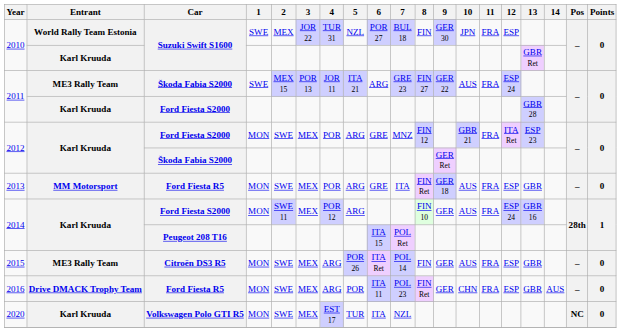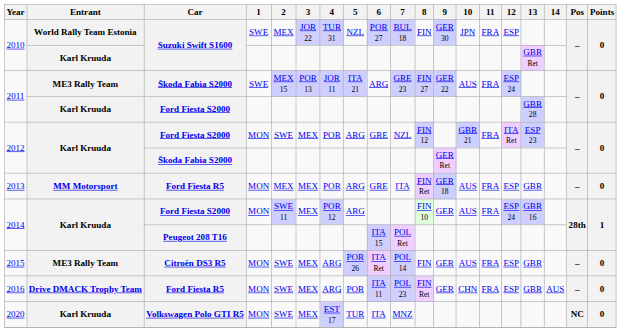 <table class="wikitable" border="1" style="text-align:center; font-size:90%;">
 <tr>
 <th>Year</th>
 <th>Entrant</th>
 <th>Car</th>
 <th>1</th>
 <th>2</th>
 <th>3</th>
 <th>4</th>
 <th>5</th>
 <th>6</th>
 <th>7</th>
 <th>8</th>
 <th>9</th>
 <th>10</th>
 <th>11</th>
 <th>12</th>
 <th>13</th>
 <th>14</th>
 <th>Pos</th>
 <th>Points</th>
 </tr>
 <tr>
 <td rowspan=2><a href='#'>2010</a></td>
 <th>World Rally Team Estonia</th>
 <th rowspan=2><a href='#'>Suzuki Swift S1600</a></th>
 <td><a href='#'>SWE</a></td>
 <td><a href='#'>MEX</a></td>
 <td style="background:#CFCFFF;"><a href='#'>JOR</a><br><small>22</small></td>
 <td style="background:#CFCFFF;"><a href='#'>TUR</a><br><small>31</small></td>
 <td><a href='#'>NZL</a></td>
 <td style="background:#CFCFFF;"><a href='#'>POR</a><br><small>27</small></td>
 <td style="background:#CFCFFF;"><a href='#'>BUL</a><br><small>18</small></td>
 <td><a href='#'>FIN</a></td>
 <td style="background:#CFCFFF;"><a href='#'>GER</a><br><small>30</small></td>
 <td><a href='#'>JPN</a></td>
 <td><a href='#'>FRA</a></td>
 <td><a href='#'>ESP</a></td>
 <td></td>
 <td></td>
 <th rowspan=2>–</th>
 <th rowspan=2>0</th>
 </tr>
 <tr>
 <th>Karl Kruuda</th>
 <td></td>
 <td></td>
 <td></td>
 <td></td>
 <td></td>
 <td></td>
 <td></td>
 <td></td>
 <td></td>
 <td></td>
 <td></td>
 <td></td>
 <td style="background:#EFCFFF;"><a href='#'>GBR</a><br><small>Ret</small></td>
 <td></td>
 </tr>
 <tr>
 <td rowspan=2><a href='#'>2011</a></td>
 <th>ME3 Rally Team</th>
 <th><a href='#'>Škoda Fabia S2000</a></th>
 <td><a href='#'>SWE</a></td>
 <td style="background:#CFCFFF;"><a href='#'>MEX</a><br><small>15</small></td>
 <td style="background:#CFCFFF;"><a href='#'>POR</a><br><small>13</small></td>
 <td style="background:#CFCFFF;"><a href='#'>JOR</a><br><small>11</small></td>
 <td style="background:#CFCFFF;"><a href='#'>ITA</a><br><small>21</small></td>
 <td><a href='#'>ARG</a></td>
 <td style="background:#CFCFFF;"><a href='#'>GRE</a><br><small>23</small></td>
 <td style="background:#CFCFFF;"><a href='#'>FIN</a><br><small>27</small></td>
 <td style="background:#CFCFFF;"><a href='#'>GER</a><br><small>22</small></td>
 <td><a href='#'>AUS</a></td>
 <td><a href='#'>FRA</a></td>
 <td style="background:#CFCFFF;"><a href='#'>ESP</a><br><small>24</small></td>
 <td></td>
 <td></td>
 <th rowspan=2>–</th>
 <th rowspan=2>0</th>
 </tr>
 <tr>
 <th>Karl Kruuda</th>
 <th><a href='#'>Ford Fiesta S2000</a></th>
 <td></td>
 <td></td>
 <td></td>
 <td></td>
 <td></td>
 <td></td>
 <td></td>
 <td></td>
 <td></td>
 <td></td>
 <td></td>
 <td></td>
 <td style="background:#CFCFFF;"><a href='#'>GBR</a><br><small>28</small></td>
 <td></td>
 </tr>
 <tr>
 <td rowspan=2><a href='#'>2012</a></td>
 <th rowspan=2>Karl Kruuda</th>
 <th><a href='#'>Ford Fiesta S2000</a></th>
 <td><a href='#'>MON</a></td>
 <td><a href='#'>SWE</a></td>
 <td><a href='#'>MEX</a></td>
 <td><a href='#'>POR</a></td>
 <td><a href='#'>ARG</a></td>
 <td><a href='#'>GRE</a></td>
-<td><a href='#'>MNZ</a></td>
+<td><a href='#'>NZL</a></td>
 <td style="background:#CFCFFF;"><a href='#'>FIN</a><br><small>12</small></td>
 <td></td>
 <td style="background:#CFCFFF;"><a href='#'>GBR</a><br><small>21</small></td>
 <td><a href='#'>FRA</a></td>
 <td style="background:#EFCFFF;"><a href='#'>ITA</a><br><small>Ret</small></td>
 <td style="background:#CFCFFF;"><a href='#'>ESP</a><br><small>23</small></td>
 <td></td>
 <th rowspan=2>–</th>
 <th rowspan=2>0</th>
 </tr>
 <tr>
 <th><a href='#'>Škoda Fabia S2000</a></th>
 <td></td>
 <td></td>
 <td></td>
 <td></td>
 <td></td>
 <td></td>
 <td></td>
 <td></td>
 <td style="background:#EFCFFF;"><a href='#'>GER</a><br><small>Ret</small></td>
 <td></td>
 <td></td>
 <td></td>
 <td></td>
 <td></td>
 </tr>
 <tr>
 <td><a href='#'>2013</a></td>
 <th><a href='#'>MM Motorsport</a></th>
 <th><a href='#'>Ford Fiesta R5</a></th>
 <td><a href='#'>MON</a></td>
-<td><a href='#'>SWE</a></td>
+<td><a href='#'>MEX</a></td>
 <td><a href='#'>MEX</a></td>
 <td><a href='#'>POR</a></td>
 <td><a href='#'>ARG</a></td>
 <td><a href='#'>GRE</a></td>
 <td><a href='#'>ITA</a></td>
 <td style="background:#EFCFFF;"><a href='#'>FIN</a><br><small>Ret</small></td>
 <td style="background:#CFCFFF;"><a href='#'>GER</a><br><small>18</small></td>
 <td><a href='#'>AUS</a></td>
 <td><a href='#'>FRA</a></td>
 <td><a href='#'>ESP</a></td>
 <td><a href='#'>GBR</a></td>
 <td></td>
 <th>–</th>
 <th>0</th>
 </tr>
 <tr>
 <td rowspan=2><a href='#'>2014</a></td>
 <th rowspan=2>Karl Kruuda</th>
 <th><a href='#'>Ford Fiesta S2000</a></th>
 <td><a href='#'>MON</a></td>
 <td style="background:#CFCFFF;"><a href='#'>SWE</a><br><small>11</small></td>
 <td><a href='#'>MEX</a></td>
 <td style="background:#CFCFFF;"><a href='#'>POR</a><br><small>12</small></td>
 <td><a href='#'>ARG</a></td>
 <td></td>
 <td></td>
 <td style="background:#DFFFDF;"><a href='#'>FIN</a><br><small>10</small></td>
 <td><a href='#'>GER</a></td>
 <td><a href='#'>AUS</a></td>
 <td><a href='#'>FRA</a></td>
 <td style="background:#CFCFFF;"><a href='#'>ESP</a><br><small>24</small></td>
 <td style="background:#CFCFFF;"><a href='#'>GBR</a><br><small>16</small></td>
 <td></td>
 <th rowspan=2>28th</th>
 <th rowspan=2>1</th>
 </tr>
 <tr>
 <th><a href='#'>Peugeot 208 T16</a></th>
 <td></td>
 <td></td>
 <td></td>
 <td></td>
 <td></td>
 <td style="background:#CFCFFF;"><a href='#'>ITA</a><br><small>15</small></td>
 <td style="background:#EFCFFF;"><a href='#'>POL</a><br><small>Ret</small></td>
 <td></td>
 <td></td>
 <td></td>
 <td></td>
 <td></td>
 <td></td>
 <td></td>
 </tr>
 <tr>
 <td><a href='#'>2015</a></td>
 <th>ME3 Rally Team</th>
 <th><a href='#'>Citroën DS3 R5</a></th>
 <td><a href='#'>MON</a></td>
 <td><a href='#'>SWE</a></td>
 <td><a href='#'>MEX</a></td>
 <td><a href='#'>ARG</a></td>
 <td style="background:#CFCFFF;"><a href='#'>POR</a><br><small>26</small></td>
 <td style="background:#EFCFFF;"><a href='#'>ITA</a><br><small>Ret</small></td>
 <td style="background:#CFCFFF;"><a href='#'>POL</a><br><small>14</small></td>
 <td><a href='#'>FIN</a></td>
 <td><a href='#'>GER</a></td>
 <td><a href='#'>AUS</a></td>
 <td><a href='#'>FRA</a></td>
 <td><a href='#'>ESP</a></td>
 <td><a href='#'>GBR</a></td>
 <td></td>
 <th>–</th>
 <th>0</th>
 </tr>
 <tr>
 <td><a href='#'>2016</a></td>
 <th><a href='#'>Drive DMACK Trophy Team</a></th>
 <th><a href='#'>Ford Fiesta R5</a></th>
 <td><a href='#'>MON</a></td>
 <td><a href='#'>SWE</a></td>
 <td><a href='#'>MEX</a></td>
 <td><a href='#'>ARG</a></td>
 <td><a href='#'>POR</a></td>
 <td style="background:#CFCFFF;"><a href='#'>ITA</a><br><small>11</small></td>
 <td style="background:#CFCFFF;"><a href='#'>POL</a><br><small>23</small></td>
 <td style="background:#EFCFFF;"><a href='#'>FIN</a><br><small>Ret</small></td>
 <td><a href='#'>GER</a></td>
 <td><a href='#'>CHN</a></td>
 <td><a href='#'>FRA</a></td>
 <td><a href='#'>ESP</a></td>
 <td><a href='#'>GBR</a></td>
 <td><a href='#'>AUS</a></td>
 <th>–</th>
 <th>0</th>
 </tr>
 <tr>
 <td><a href='#'>2020</a></td>
 <th>Karl Kruuda</th>
 <th><a href='#'>Volkswagen Polo GTI R5</a></th>
 <td><a href='#'>MON</a></td>
 <td><a href='#'>SWE</a></td>
 <td><a href='#'>MEX</a></td>
 <td style="background:#CFCFFF;"><a href='#'>EST</a><br><small>17</small></td>
 <td><a href='#'>TUR</a></td>
 <td><a href='#'>ITA</a></td>
-<td><a href='#'>NZL</a></td>
+<td><a href='#'>MNZ</a></td>
 <td></td>
 <td></td>
 <td></td>
 <td></td>
 <td></td>
 <td></td>
 <td></td>
 <th>NC</th>
 <th>0</th>
 </tr>
 <tr>
 </tr>
 </table>
